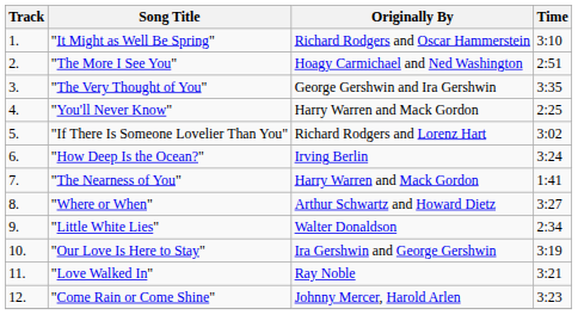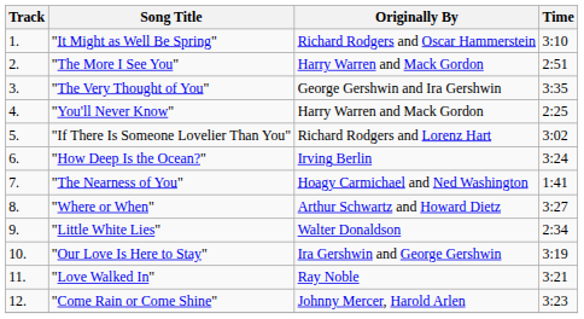 <table class="wikitable" style="font-size:95%;">
 <tr>
 <th>Track</th>
 <th>Song Title</th>
 <th>Originally By</th>
 <th>Time</th>
 </tr>
 <tr>
 <td>1.</td>
 <td>"<a href='#'>It Might as Well Be Spring</a>"</td>
 <td><a href='#'>Richard Rodgers</a> and <a href='#'>Oscar Hammerstein</a></td>
 <td>3:10</td>
 </tr>
 <tr>
 <td>2.</td>
 <td>"<a href='#'>The More I See You</a>"</td>
-<td><a href='#'>Hoagy Carmichael</a> and <a href='#'>Ned Washington</a></td>
+<td><a href='#'>Harry Warren</a> and <a href='#'>Mack Gordon</a></td>
 <td>2:51</td>
 </tr>
 <tr>
 <td>3.</td>
 <td>"<a href='#'>The Very Thought of You</a>"</td>
 <td>George Gershwin and Ira Gershwin</td>
 <td>3:35</td>
 </tr>
 <tr>
 <td>4.</td>
 <td>"<a href='#'>You'll Never Know</a>"</td>
 <td>Harry Warren and Mack Gordon</td>
 <td>2:25</td>
 </tr>
 <tr>
 <td>5.</td>
 <td>"If There Is Someone Lovelier Than You"</td>
 <td>Richard Rodgers and <a href='#'>Lorenz Hart</a></td>
 <td>3:02</td>
 </tr>
 <tr>
 <td>6.</td>
 <td>"<a href='#'>How Deep Is the Ocean?</a>"</td>
 <td><a href='#'>Irving Berlin</a></td>
 <td>3:24</td>
 </tr>
 <tr>
 <td>7.</td>
 <td>"<a href='#'>The Nearness of You</a>"</td>
-<td><a href='#'>Harry Warren</a> and <a href='#'>Mack Gordon</a></td>
+<td><a href='#'>Hoagy Carmichael</a> and <a href='#'>Ned Washington</a></td>
 <td>1:41</td>
 </tr>
 <tr>
 <td>8.</td>
 <td>"<a href='#'>Where or When</a>"</td>
 <td><a href='#'>Arthur Schwartz</a> and <a href='#'>Howard Dietz</a></td>
 <td>3:27</td>
 </tr>
 <tr>
 <td>9.</td>
 <td>"<a href='#'>Little White Lies</a>"</td>
 <td><a href='#'>Walter Donaldson</a></td>
 <td>2:34</td>
 </tr>
 <tr>
 <td>10.</td>
 <td>"<a href='#'>Our Love Is Here to Stay</a>"</td>
 <td><a href='#'>Ira Gershwin</a> and <a href='#'>George Gershwin</a></td>
 <td>3:19</td>
 </tr>
 <tr>
 <td>11.</td>
 <td>"<a href='#'>Love Walked In</a>"</td>
 <td><a href='#'>Ray Noble</a></td>
 <td>3:21</td>
 </tr>
 <tr>
 <td>12.</td>
 <td>"<a href='#'>Come Rain or Come Shine</a>"</td>
 <td><a href='#'>Johnny Mercer</a>, <a href='#'>Harold Arlen</a></td>
 <td>3:23</td>
 </tr>
 <tr>
 </tr>
 </table>
